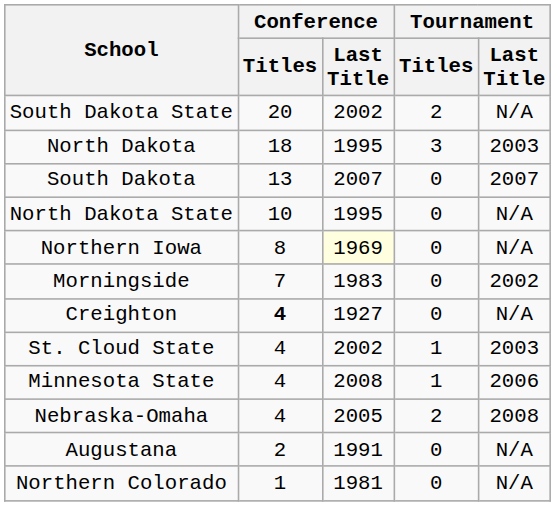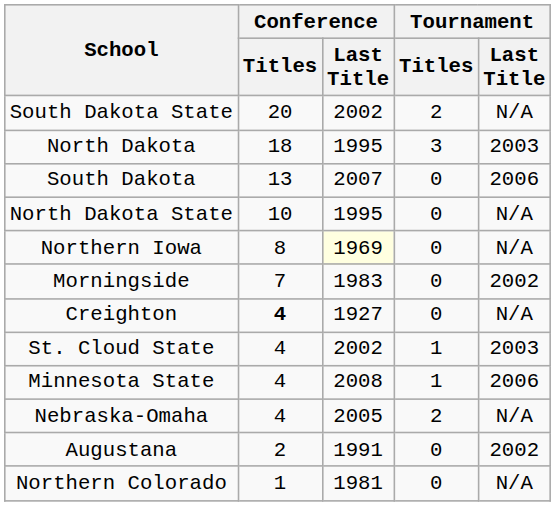 <table class="wikitable" style="text-align:center">
 <tr>
 <th rowspan=2>School</th>
 <th colspan=2>Conference</th>
 <th colspan=2>Tournament</th>
 </tr>
 <tr>
 <th>Titles</th>
 <th>Last<br>Title</th>
 <th>Titles</th>
 <th>Last<br>Title</th>
 </tr>
 <tr>
 <td>South Dakota State</td>
 <td>20</td>
 <td>2002</td>
 <td>2</td>
 <td>N/A</td>
 </tr>
 <tr>
 <td>North Dakota</td>
 <td>18</td>
 <td>1995</td>
 <td>3</td>
 <td>2003</td>
 </tr>
 <tr>
 <td>South Dakota</td>
 <td>13</td>
 <td>2007</td>
 <td>0</td>
-<td>2007</td>
+<td>2006</td>
 </tr>
 <tr>
 <td>North Dakota State</td>
 <td>10</td>
 <td>1995</td>
 <td>0</td>
 <td>N/A</td>
 </tr>
 <tr>
 <td>Northern Iowa</td>
 <td>8</td>
 <td style="background: lightyellow;">1969</td>
 <td>0</td>
 <td>N/A</td>
 </tr>
 <tr>
 <td>Morningside</td>
 <td>7</td>
 <td>1983</td>
 <td>0</td>
 <td>2002</td>
 </tr>
 <tr>
 <td>Creighton</td>
 <td><strong>4</strong></td>
 <td>1927</td>
 <td>0</td>
 <td>N/A</td>
 </tr>
 <tr>
 <td>St. Cloud State</td>
 <td>4</td>
 <td>2002</td>
 <td>1</td>
 <td>2003</td>
 </tr>
 <tr>
 <td>Minnesota State</td>
 <td>4</td>
 <td>2008</td>
 <td>1</td>
 <td>2006</td>
 </tr>
 <tr>
 <td>Nebraska-Omaha</td>
 <td>4</td>
 <td>2005</td>
 <td>2</td>
-<td>2008</td>
+<td>N/A</td>
 </tr>
 <tr>
 <td>Augustana</td>
 <td>2</td>
 <td>1991</td>
 <td>0</td>
-<td>N/A</td>
+<td>2002</td>
 </tr>
 <tr>
 <td>Northern Colorado</td>
 <td>1</td>
 <td>1981</td>
 <td>0</td>
 <td>N/A</td>
 </tr>
 </table>
